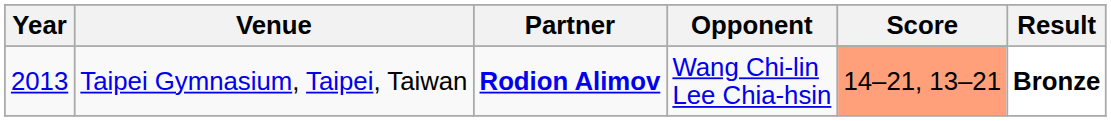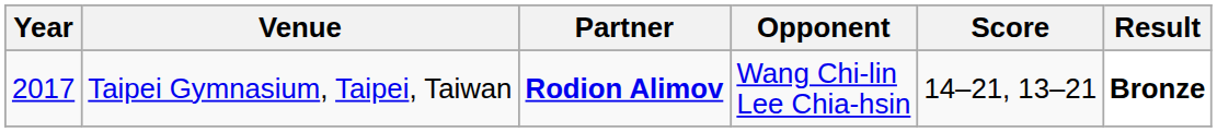 <table class="sortable wikitable" style="font-size: 90%;">
 <tr>
 <th>Year</th>
 <th>Venue</th>
 <th>Partner</th>
 <th>Opponent</th>
 <th>Score</th>
 <th>Result</th>
 </tr>
 <tr>
-<td align="center"><a href='#'>2013</a></td>
+<td align="center"><a href='#'>2017</a></td>
 <td align="left"><a href='#'>Taipei Gymnasium</a>, <a href='#'>Taipei</a>, Taiwan</td>
 <td align="left"><strong> <a href='#'>Rodion Alimov</a></strong></td>
 <td align="left"> <a href='#'>Wang Chi-lin</a><br> <a href='#'>Lee Chia-hsin</a></td>
-<td align="left" style="background: lightsalmon;">14–21, 13–21</td>
+<td align="left">14–21, 13–21</td>
 <td style="text-align:left; background:white"> <strong>Bronze</strong></td>
 </tr>
 </table>
